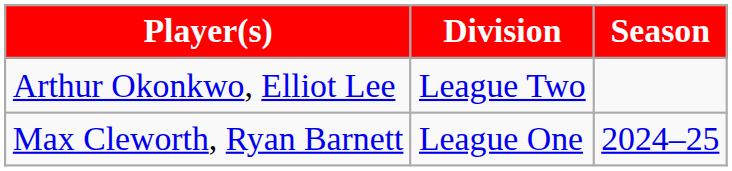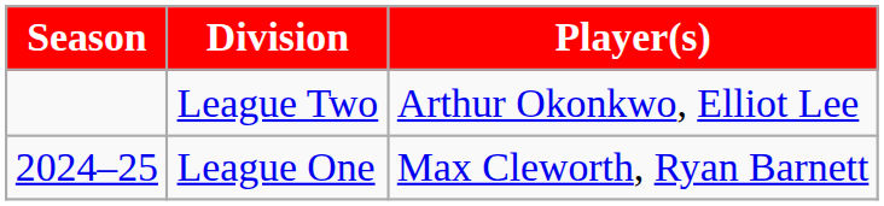 <table class="wikitable">
 <tr>
+<th style="background:red;color:white">Season</th>
+<th style="background:red;color:white">Division</th>
 <th style="background:red;color:white">Player(s)</th>
-<th style="background:red;color:white">Division</th>
-<th style="background:red;color:white">Season</th>
 </tr>
 <tr>
+<td></td>
+<td><a href='#'>League Two</a></td>
 <td> <a href='#'>Arthur Okonkwo</a>,  <a href='#'>Elliot Lee</a></td>
-<td><a href='#'>League Two</a></td>
-<td></td>
 </tr>
 <tr>
+<td><a href='#'>2024–25</a></td>
+<td><a href='#'>League One</a></td>
 <td> <a href='#'>Max Cleworth</a>,  <a href='#'>Ryan Barnett</a></td>
-<td><a href='#'>League One</a></td>
-<td><a href='#'>2024–25</a></td>
 </tr>
 </table>
